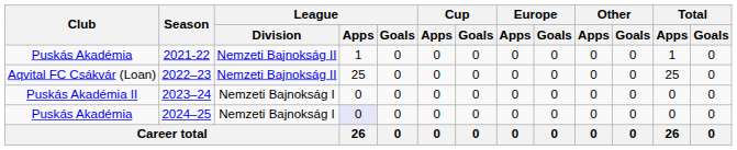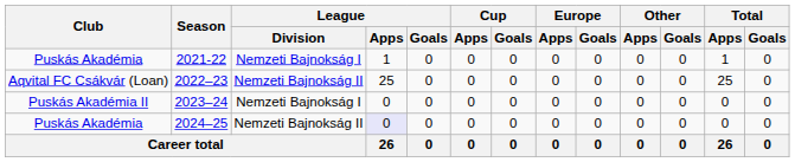 <table class="wikitable" style="text-align:center">
 <tr>
 <th rowspan="2">Club</th>
 <th rowspan="2">Season</th>
 <th colspan="3">League</th>
 <th colspan="2">Cup</th>
 <th colspan="2">Europe</th>
 <th colspan="2">Other</th>
 <th colspan="2">Total</th>
 </tr>
 <tr>
 <th>Division</th>
 <th>Apps</th>
 <th>Goals</th>
 <th>Apps</th>
 <th>Goals</th>
 <th>Apps</th>
 <th>Goals</th>
 <th>Apps</th>
 <th>Goals</th>
 <th>Apps</th>
 <th>Goals</th>
 </tr>
 <tr>
 <td rowspan=1><a href='#'>Puskás Akadémia</a></td>
 <td><a href='#'>2021-22</a></td>
-<td><a href='#'>Nemzeti Bajnokság II</a></td>
+<td><a href='#'>Nemzeti Bajnokság I</a></td>
 <td>1</td>
 <td>0</td>
 <td>0</td>
 <td>0</td>
 <td>0</td>
 <td>0</td>
 <td>0</td>
 <td>0</td>
 <td>1</td>
 <td>0</td>
 </tr>
 <tr>
 <td rowspan=1><a href='#'>Aqvital FC Csákvár</a> (Loan)</td>
 <td><a href='#'>2022–23</a></td>
 <td><a href='#'>Nemzeti Bajnokság II</a></td>
 <td>25</td>
 <td>0</td>
 <td>0</td>
 <td>0</td>
 <td>0</td>
 <td>0</td>
 <td>0</td>
 <td>0</td>
 <td>25</td>
 <td>0</td>
 </tr>
 <tr>
 <td rowspan=1><a href='#'>Puskás Akadémia II</a></td>
 <td><a href='#'>2023–24</a></td>
 <td>Nemzeti Bajnokság I</td>
 <td>0</td>
 <td>0</td>
 <td>0</td>
 <td>0</td>
 <td>0</td>
 <td>0</td>
 <td>0</td>
 <td>0</td>
 <td>0</td>
 <td>0</td>
 </tr>
 <tr>
 <td rowspan=1><a href='#'>Puskás Akadémia</a></td>
 <td><a href='#'>2024–25</a></td>
-<td>Nemzeti Bajnokság I</td>
+<td>Nemzeti Bajnokság II</td>
 <td style="background: lavender;">0</td>
 <td>0</td>
 <td>0</td>
 <td>0</td>
 <td>0</td>
 <td>0</td>
 <td>0</td>
 <td>0</td>
 <td>0</td>
 <td>0</td>
 </tr>
 <tr>
 <th colspan="3">Career total</th>
 <th>26</th>
 <th>0</th>
 <th>0</th>
 <th>0</th>
 <th>0</th>
 <th>0</th>
 <th>0</th>
 <th>0</th>
 <th>26</th>
 <th>0</th>
 </tr>
 </table>
